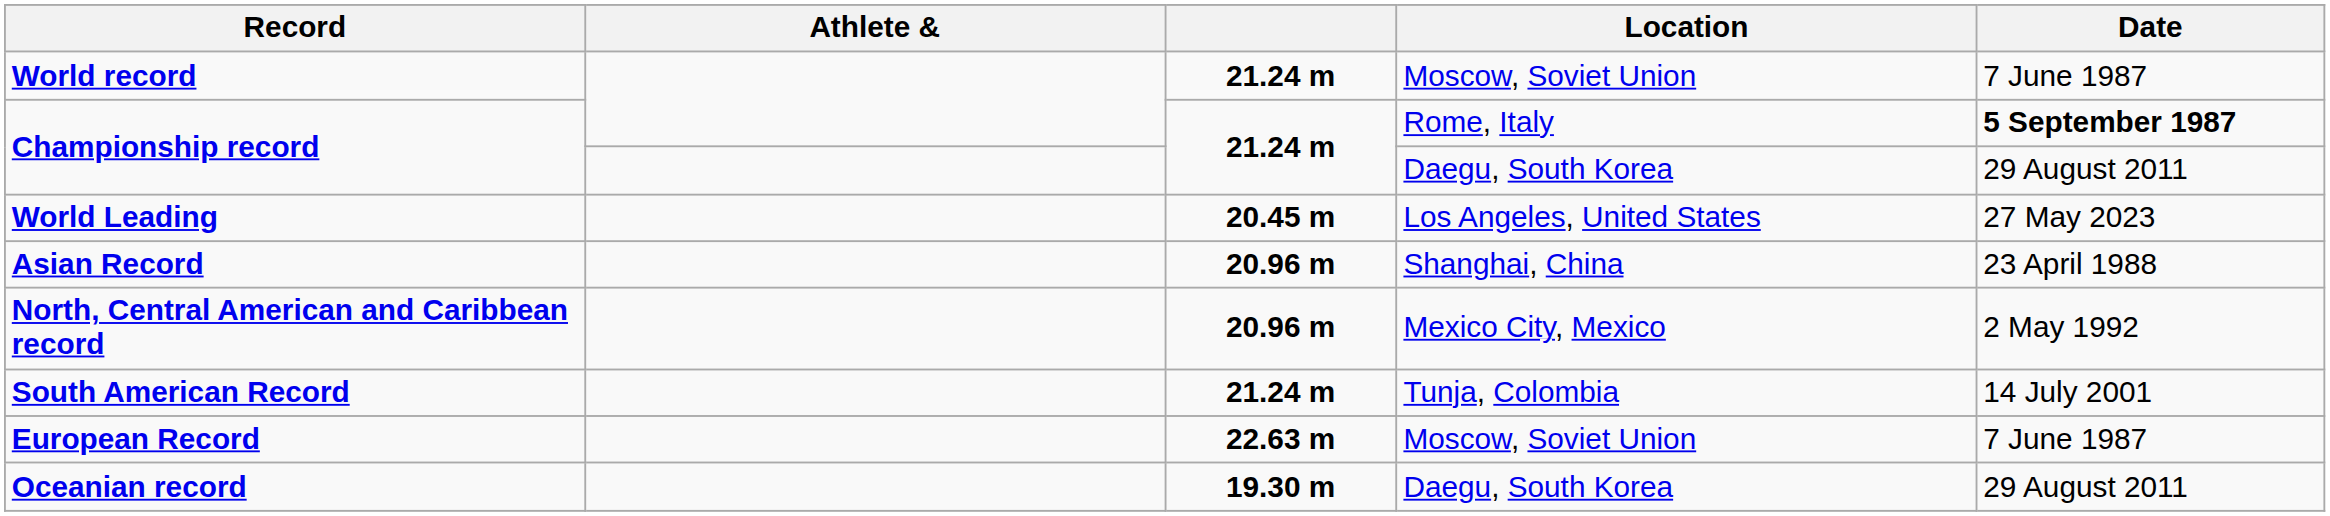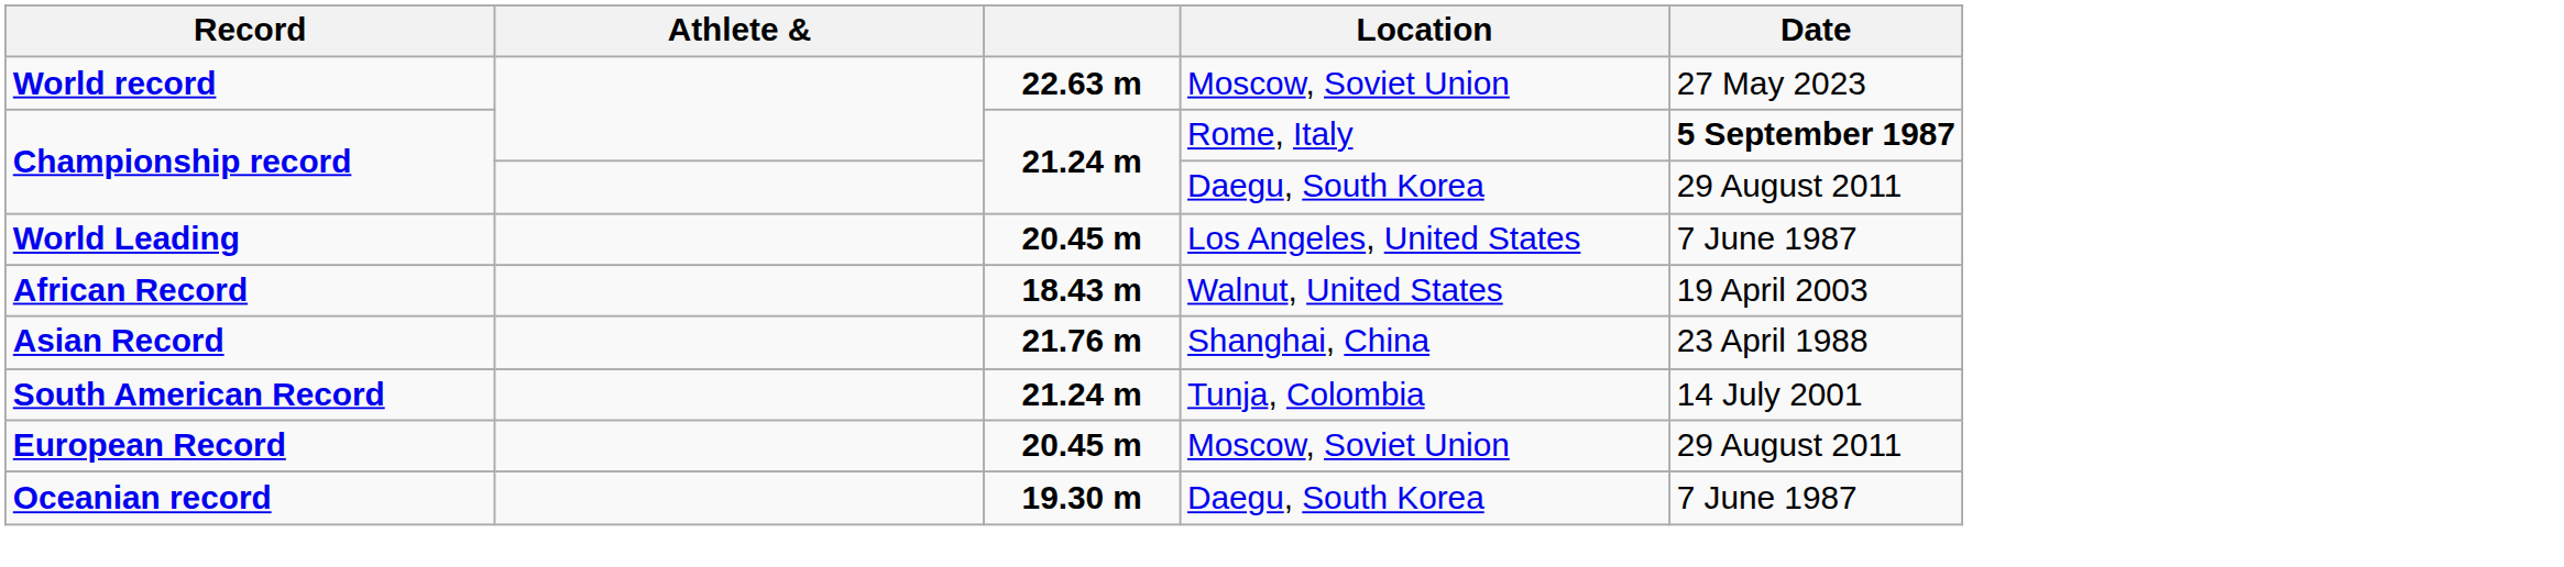 <table class="wikitable">
 <tr>
 <th width=25% align=center>Record</th>
 <th width=25% align=center>Athlete & </th>
 <th width=10% align=center></th>
 <th width=25% align=center>Location</th>
 <th width=15% align=center>Date</th>
 </tr>
 <tr>
 <td><strong><a href='#'>World record</a></strong></td>
 <td rowspan=2></td>
-<td align=center><strong>21.24 m</strong></td>
+<td align=center><strong>22.63 m</strong></td>
 <td><a href='#'>Moscow</a>, <a href='#'>Soviet Union</a></td>
-<td>7 June 1987</td>
+<td>27 May 2023</td>
 </tr>
 <tr>
 <td rowspan=2><strong><a href='#'>Championship record</a></strong></td>
 <td align=center rowspan=2><strong>21.24 m</strong></td>
 <td><a href='#'>Rome</a>, <a href='#'>Italy</a></td>
 <td><strong>5 September 1987</strong></td>
 </tr>
 <tr>
 <td></td>
 <td><a href='#'>Daegu</a>, <a href='#'>South Korea</a></td>
 <td>29 August 2011</td>
 </tr>
 <tr>
 <td><strong><a href='#'>World Leading</a></strong></td>
 <td></td>
 <td align=center><strong>20.45 m</strong></td>
 <td><a href='#'>Los Angeles</a>, <a href='#'>United States</a></td>
-<td>27 May 2023</td>
+<td>7 June 1987</td>
+</tr>
+<tr>
+<td><strong><a href='#'>African Record</a></strong></td>
+<td></td>
+<td align=center><strong>18.43 m</strong></td>
+<td><a href='#'>Walnut</a>, <a href='#'>United States</a></td>
+<td>19 April 2003</td>
 </tr>
 <tr>
 <td><strong><a href='#'>Asian Record</a></strong></td>
 <td></td>
-<td align=center><strong>20.96 m</strong></td>
+<td align=center><strong>21.76 m</strong></td>
 <td><a href='#'>Shanghai</a>, <a href='#'>China</a></td>
 <td>23 April 1988</td>
-</tr>
-<tr>
-<td><strong><a href='#'>North, Central American and Caribbean record</a></strong></td>
-<td></td>
-<td align=center><strong>20.96 m</strong></td>
-<td><a href='#'>Mexico City</a>, <a href='#'>Mexico</a></td>
-<td>2 May 1992</td>
 </tr>
 <tr>
 <td><strong><a href='#'>South American Record</a></strong></td>
 <td></td>
 <td align=center><strong>21.24 m</strong></td>
 <td><a href='#'>Tunja</a>, <a href='#'>Colombia</a></td>
 <td>14 July 2001</td>
 </tr>
 <tr>
 <td><strong><a href='#'>European Record</a></strong></td>
 <td></td>
-<td align=center><strong>22.63 m</strong></td>
+<td align=center><strong>20.45 m</strong></td>
 <td><a href='#'>Moscow</a>, <a href='#'>Soviet Union</a></td>
-<td>7 June 1987</td>
+<td>29 August 2011</td>
 </tr>
 <tr>
 <td><strong><a href='#'>Oceanian record</a></strong></td>
 <td></td>
 <td align=center><strong>19.30 m</strong></td>
 <td><a href='#'>Daegu</a>, <a href='#'>South Korea</a></td>
-<td>29 August 2011</td>
+<td>7 June 1987</td>
 </tr>
 </table>
